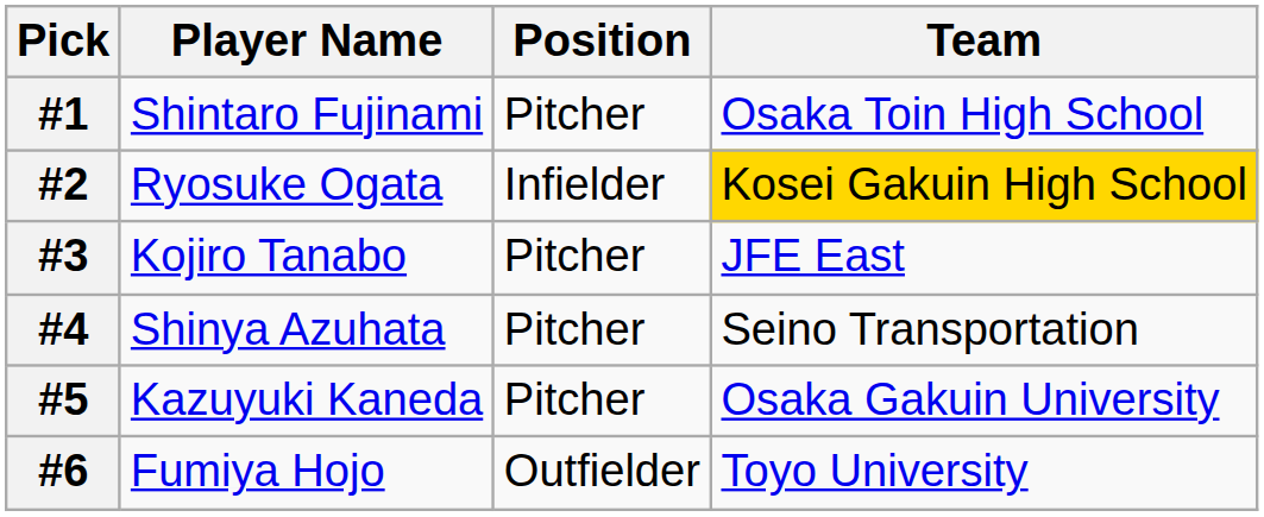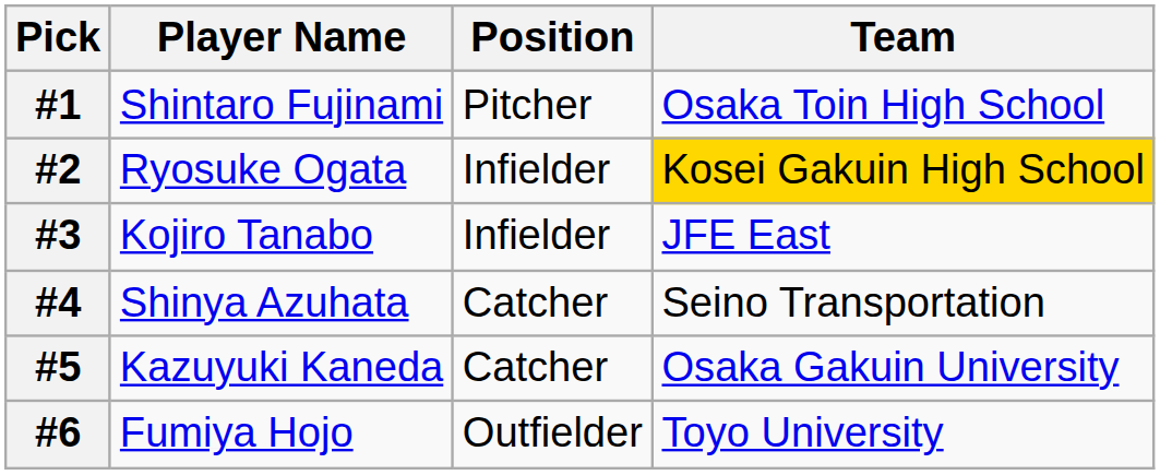 <table class="wikitable">
 <tr>
 <th>Pick</th>
 <th>Player Name</th>
 <th>Position</th>
 <th>Team</th>
 </tr>
 <tr>
 <th>#1</th>
 <td><a href='#'>Shintaro Fujinami</a></td>
 <td>Pitcher</td>
 <td><a href='#'>Osaka Toin High School</a></td>
 </tr>
 <tr>
 <th>#2</th>
 <td><a href='#'>Ryosuke Ogata</a></td>
 <td>Infielder</td>
 <td style="background: gold;">Kosei Gakuin High School</td>
 </tr>
 <tr>
 <th>#3</th>
 <td><a href='#'>Kojiro Tanabo</a></td>
-<td>Pitcher</td>
+<td>Infielder</td>
 <td><a href='#'>JFE East</a></td>
 </tr>
 <tr>
 <th>#4</th>
 <td><a href='#'>Shinya Azuhata</a></td>
-<td>Pitcher</td>
+<td>Catcher</td>
 <td>Seino Transportation</td>
 </tr>
 <tr>
 <th>#5</th>
 <td><a href='#'>Kazuyuki Kaneda</a></td>
-<td>Pitcher</td>
+<td>Catcher</td>
 <td><a href='#'>Osaka Gakuin University</a></td>
 </tr>
 <tr>
 <th>#6</th>
 <td><a href='#'>Fumiya Hojo</a></td>
 <td>Outfielder</td>
 <td><a href='#'>Toyo University</a></td>
 </tr>
 </table>
